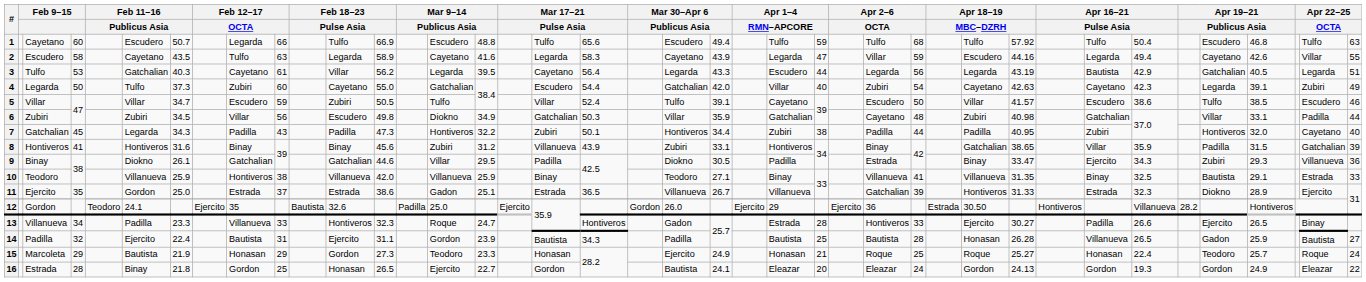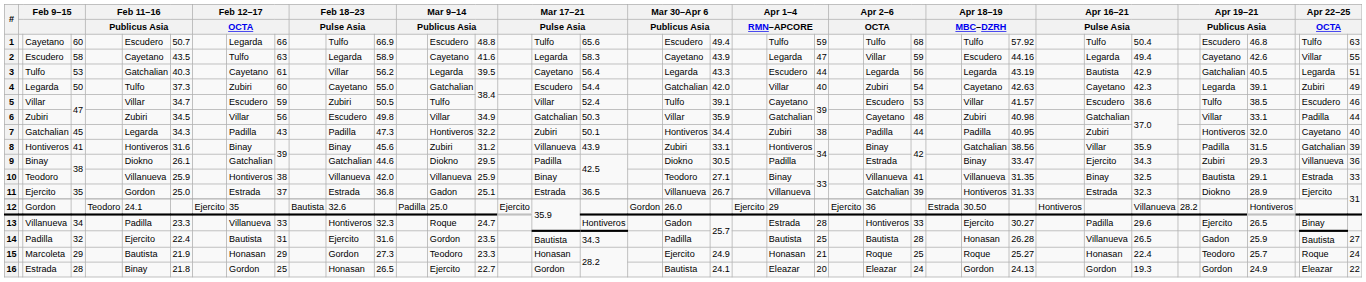 <table class="wikitable sortable" style="font-size:80%;">
 <tr>
 <th rowspan="2">#</th>
 <th colspan="3">Feb 9–15</th>
 <th colspan="3">Feb 11–16</th>
 <th colspan="3">Feb 12–17</th>
 <th colspan="3">Feb 18–23</th>
 <th colspan="3">Mar 9–14</th>
 <th colspan="3">Mar 17–21</th>
 <th colspan="3">Mar 30–Apr 6</th>
 <th colspan="3">Apr 1–4</th>
 <th colspan="3">Apr 2–6</th>
 <th colspan="3">Apr 18–19</th>
 <th colspan="3">Apr 16–21</th>
 <th colspan="3">Apr 19–21</th>
 <th colspan="3">Apr 22–25</th>
 </tr>
 <tr>
 <th colspan="3" data-sort-type="number"></th>
 <th colspan="3" data-sort-type="number">Publicus Asia</th>
 <th colspan="3" data-sort-type="number"><a href='#'>OCTA</a></th>
 <th colspan="3" data-sort-type="number">Pulse Asia</th>
 <th colspan="3" data-sort-type="number">Publicus Asia</th>
 <th colspan="3" data-sort-type="number">Pulse Asia</th>
 <th colspan="3" data-sort-type="number">Publicus Asia</th>
 <th colspan="3" data-sort-type="number"><a href='#'>RMN</a>–APCORE</th>
 <th colspan="3" data-sort-type="number">OCTA</th>
 <th colspan="3" data-sort-type="number"><a href='#'>MBC</a>–<a href='#'>DZRH</a></th>
 <th colspan="3" data-sort-type="number">Pulse Asia</th>
 <th colspan="3" data-sort-type="number">Publicus Asia</th>
 <th colspan="3" data-sort-type="number"><a href='#'>OCTA</a></th>
 </tr>
 <tr>
 <th>1</th>
 <td></td>
 <td>Cayetano</td>
 <td>60</td>
 <td></td>
 <td>Escudero</td>
 <td>50.7</td>
 <td></td>
 <td>Legarda</td>
 <td>66</td>
 <td></td>
 <td>Tulfo</td>
 <td>66.9</td>
 <td></td>
 <td>Escudero</td>
 <td>48.8</td>
 <td></td>
 <td>Tulfo</td>
 <td>65.6</td>
 <td></td>
 <td>Escudero</td>
 <td>49.4</td>
 <td></td>
 <td>Tulfo</td>
 <td>59</td>
 <td></td>
 <td>Tulfo</td>
 <td>68</td>
 <td></td>
 <td>Tulfo</td>
 <td>57.92</td>
 <td></td>
 <td>Tulfo</td>
 <td>50.4</td>
 <td></td>
 <td>Escudero</td>
 <td>46.8</td>
 <td></td>
 <td>Tulfo</td>
 <td>63</td>
 </tr>
 <tr>
 <th>2</th>
 <td></td>
 <td>Escudero</td>
 <td>58</td>
 <td></td>
 <td>Cayetano</td>
 <td>43.5</td>
 <td></td>
 <td>Tulfo</td>
 <td>63</td>
 <td></td>
 <td>Legarda</td>
 <td>58.9</td>
 <td></td>
 <td>Cayetano</td>
 <td>41.6</td>
 <td></td>
 <td>Legarda</td>
 <td>58.3</td>
 <td></td>
 <td>Cayetano</td>
 <td>43.9</td>
 <td></td>
 <td>Legarda</td>
 <td>47</td>
 <td></td>
 <td>Villar</td>
 <td>59</td>
 <td></td>
 <td>Escudero</td>
 <td>44.16</td>
 <td></td>
 <td>Legarda</td>
 <td>49.4</td>
 <td></td>
 <td>Cayetano</td>
 <td>42.6</td>
 <td></td>
 <td>Villar</td>
 <td>55</td>
 </tr>
 <tr>
 <th>3</th>
 <td></td>
 <td>Tulfo</td>
 <td>53</td>
 <td></td>
 <td>Gatchalian</td>
 <td>40.3</td>
 <td></td>
 <td>Cayetano</td>
 <td>61</td>
 <td></td>
 <td>Villar</td>
 <td>56.2</td>
 <td></td>
 <td>Legarda</td>
 <td>39.5</td>
 <td></td>
 <td>Cayetano</td>
 <td>56.4</td>
 <td></td>
 <td>Legarda</td>
 <td>43.3</td>
 <td></td>
 <td>Escudero</td>
 <td>44</td>
 <td></td>
 <td>Legarda</td>
 <td>56</td>
 <td></td>
 <td>Legarda</td>
 <td>43.19</td>
 <td></td>
 <td>Bautista</td>
 <td>42.9</td>
 <td></td>
 <td>Gatchalian</td>
 <td>40.5</td>
 <td></td>
 <td>Legarda</td>
 <td>51</td>
 </tr>
 <tr>
 <th>4</th>
 <td></td>
 <td>Legarda</td>
 <td>50</td>
 <td></td>
 <td>Tulfo</td>
 <td>37.3</td>
 <td></td>
 <td>Zubiri</td>
 <td>60</td>
 <td></td>
 <td>Cayetano</td>
 <td>55.0</td>
 <td></td>
 <td>Gatchalian</td>
 <td rowspan="2">38.4</td>
 <td></td>
 <td>Escudero</td>
 <td>54.4</td>
 <td></td>
 <td>Gatchalian</td>
 <td>42.0</td>
 <td></td>
 <td>Villar</td>
 <td>40</td>
 <td></td>
 <td>Zubiri</td>
 <td>54</td>
 <td></td>
 <td>Cayetano</td>
 <td>42.63</td>
 <td></td>
 <td>Cayetano</td>
 <td>42.3</td>
 <td></td>
 <td>Legarda</td>
 <td>39.1</td>
 <td></td>
 <td>Zubiri</td>
 <td>49</td>
 </tr>
 <tr>
 <th>5</th>
 <td></td>
 <td>Villar</td>
 <td rowspan="2">47</td>
 <td></td>
 <td>Villar</td>
 <td>34.7</td>
 <td></td>
 <td>Escudero</td>
 <td>59</td>
 <td></td>
 <td>Zubiri</td>
 <td>50.5</td>
 <td></td>
 <td>Tulfo</td>
 <td></td>
 <td>Villar</td>
 <td>52.4</td>
 <td></td>
 <td>Tulfo</td>
 <td>39.1</td>
 <td></td>
 <td>Cayetano</td>
 <td rowspan="2">39</td>
 <td></td>
 <td>Escudero</td>
-<td>50</td>
+<td>53</td>
 <td></td>
 <td>Villar</td>
 <td>41.57</td>
 <td></td>
 <td>Escudero</td>
 <td>38.6</td>
 <td></td>
 <td>Tulfo</td>
 <td>38.5</td>
 <td></td>
 <td>Escudero</td>
 <td>46</td>
 </tr>
 <tr>
 <th>6</th>
 <td></td>
 <td>Zubiri</td>
 <td></td>
 <td>Zubiri</td>
 <td>34.5</td>
 <td></td>
 <td>Villar</td>
 <td>56</td>
 <td></td>
 <td>Escudero</td>
 <td>49.8</td>
 <td></td>
-<td>Diokno</td>
+<td>Villar</td>
 <td>34.9</td>
 <td></td>
 <td>Gatchalian</td>
 <td>50.3</td>
 <td></td>
 <td>Villar</td>
 <td>35.9</td>
 <td></td>
 <td>Gatchalian</td>
 <td></td>
 <td>Cayetano</td>
 <td>48</td>
 <td></td>
 <td>Zubiri</td>
 <td>40.98</td>
 <td></td>
 <td>Gatchalian</td>
 <td rowspan="2">37.0</td>
 <td></td>
 <td>Villar</td>
 <td>33.1</td>
 <td></td>
 <td>Padilla</td>
 <td>44</td>
 </tr>
 <tr>
 <th>7</th>
 <td></td>
 <td>Gatchalian</td>
 <td>45</td>
 <td></td>
 <td>Legarda</td>
 <td>34.3</td>
 <td></td>
 <td>Padilla</td>
 <td>43</td>
 <td></td>
 <td>Padilla</td>
 <td>47.3</td>
 <td></td>
 <td>Hontiveros</td>
 <td>32.2</td>
 <td></td>
 <td>Zubiri</td>
 <td>50.1</td>
 <td></td>
 <td>Hontiveros</td>
 <td>34.4</td>
 <td></td>
 <td>Zubiri</td>
 <td>38</td>
 <td></td>
 <td>Padilla</td>
 <td>44</td>
 <td></td>
 <td>Padilla</td>
 <td>40.95</td>
 <td></td>
 <td>Zubiri</td>
 <td></td>
 <td>Hontiveros</td>
 <td>32.0</td>
 <td></td>
 <td>Cayetano</td>
 <td>40</td>
 </tr>
 <tr>
 <th>8</th>
 <td></td>
 <td>Hontiveros</td>
 <td>41</td>
 <td></td>
 <td>Hontiveros</td>
 <td>31.6</td>
 <td></td>
 <td>Binay</td>
 <td rowspan="2">39</td>
 <td></td>
 <td>Binay</td>
 <td>45.6</td>
 <td></td>
 <td>Zubiri</td>
 <td>31.2</td>
 <td></td>
 <td>Villanueva</td>
 <td>43.9</td>
 <td></td>
 <td>Zubiri</td>
 <td>33.1</td>
 <td></td>
 <td>Hontiveros</td>
 <td rowspan="2">34</td>
 <td></td>
 <td>Binay</td>
 <td rowspan="2">42</td>
 <td></td>
 <td>Gatchalian</td>
-<td>38.65</td>
+<td>38.56</td>
 <td></td>
 <td>Villar</td>
 <td>35.9</td>
 <td></td>
 <td>Padilla</td>
 <td>31.5</td>
 <td></td>
 <td>Gatchalian</td>
 <td>39</td>
 </tr>
 <tr>
 <th>9</th>
 <td></td>
 <td>Binay</td>
 <td rowspan="2">38</td>
 <td></td>
 <td>Diokno</td>
 <td>26.1</td>
 <td></td>
 <td>Gatchalian</td>
 <td></td>
 <td>Gatchalian</td>
 <td>44.6</td>
 <td></td>
-<td>Villar</td>
+<td>Diokno</td>
 <td>29.5</td>
 <td></td>
 <td>Padilla</td>
 <td rowspan="2">42.5</td>
 <td></td>
 <td>Diokno</td>
 <td>30.5</td>
 <td></td>
 <td>Padilla</td>
 <td></td>
 <td>Estrada</td>
 <td></td>
 <td>Binay</td>
 <td>33.47</td>
 <td></td>
 <td>Ejercito</td>
 <td>34.3</td>
 <td></td>
 <td>Zubiri</td>
 <td>29.3</td>
 <td></td>
 <td>Villanueva</td>
 <td>36</td>
 </tr>
 <tr>
 <th>10</th>
 <td></td>
 <td>Teodoro</td>
 <td></td>
 <td>Villanueva</td>
 <td>25.9</td>
 <td></td>
 <td>Hontiveros</td>
 <td>38</td>
 <td></td>
 <td>Villanueva</td>
 <td>42.0</td>
 <td></td>
 <td>Villanueva</td>
 <td>25.9</td>
 <td></td>
 <td>Binay</td>
 <td></td>
 <td>Teodoro</td>
 <td>27.1</td>
 <td></td>
 <td>Binay</td>
 <td rowspan="2">33</td>
 <td></td>
 <td>Villanueva</td>
 <td>41</td>
 <td></td>
 <td>Villanueva</td>
 <td>31.35</td>
 <td></td>
 <td>Binay</td>
 <td>32.5</td>
 <td></td>
 <td>Bautista</td>
 <td>29.1</td>
 <td></td>
 <td>Estrada</td>
 <td>33</td>
 </tr>
 <tr>
 <th>11</th>
 <td></td>
 <td>Ejercito</td>
 <td rowspan="2">35</td>
 <td></td>
 <td>Gordon</td>
 <td>25.0</td>
 <td></td>
 <td>Estrada</td>
 <td>37</td>
 <td></td>
 <td>Estrada</td>
-<td>38.6</td>
+<td>36.8</td>
 <td></td>
 <td>Gadon</td>
 <td>25.1</td>
 <td></td>
 <td>Estrada</td>
 <td>36.5</td>
 <td></td>
 <td>Villanueva</td>
 <td>26.7</td>
 <td></td>
 <td>Villanueva</td>
 <td></td>
 <td>Gatchalian</td>
 <td>39</td>
 <td></td>
 <td>Hontiveros</td>
 <td>31.33</td>
 <td></td>
 <td>Estrada</td>
 <td rowspan="2">32.3</td>
 <td></td>
 <td>Diokno</td>
 <td>28.9</td>
 <td></td>
 <td>Ejercito</td>
 <td rowspan="3">31</td>
 </tr>
 <tr>
 </tr>
 <tr style="border-bottom:3px solid black">
 <th>12</th>
 <td></td>
 <td>Gordon</td>
 <td></td>
 <td>Teodoro</td>
 <td>24.1</td>
 <td></td>
 <td>Ejercito</td>
 <td>35</td>
 <td></td>
 <td>Bautista</td>
 <td>32.6</td>
 <td></td>
 <td>Padilla</td>
 <td>25.0</td>
 <td></td>
 <td style="border-bottom:3px solid #c0c0c0;">Ejercito</td>
 <td style="border-bottom:3px solid black;" rowspan="2">35.9</td>
 <td></td>
 <td>Gordon</td>
 <td>26.0</td>
 <td></td>
 <td>Ejercito</td>
 <td>29</td>
 <td></td>
 <td>Ejercito</td>
 <td>36</td>
 <td></td>
 <td>Estrada</td>
 <td>30.50</td>
 <td></td>
 <td>Hontiveros</td>
 <td></td>
 <td>Villanueva</td>
 <td>28.2</td>
 <td></td>
 <td style="border-bottom:3px solid #c0c0c0;">Hontiveros</td>
 </tr>
 <tr>
 <th>13</th>
 <td></td>
 <td>Villanueva</td>
 <td>34</td>
 <td></td>
 <td>Padilla</td>
 <td>23.3</td>
 <td></td>
 <td>Villanueva</td>
 <td>33</td>
 <td></td>
 <td>Hontiveros</td>
 <td>32.3</td>
 <td></td>
 <td>Roque</td>
 <td>24.7</td>
 <td></td>
 <td style="border-bottom:3px solid black">Hontiveros</td>
 <td></td>
 <td>Gadon</td>
 <td rowspan="2">25.7</td>
 <td></td>
 <td>Estrada</td>
 <td>28</td>
 <td></td>
 <td>Hontiveros</td>
 <td>33</td>
 <td></td>
 <td>Ejercito</td>
 <td>30.27</td>
 <td></td>
 <td>Padilla</td>
-<td>26.6</td>
+<td>29.6</td>
 <td></td>
 <td>Ejercito</td>
 <td>26.5</td>
 <td></td>
 <td style="border-bottom:3px solid black">Binay</td>
 </tr>
 <tr>
 <th>14</th>
 <td></td>
 <td>Padilla</td>
 <td>32</td>
 <td></td>
 <td>Ejercito</td>
 <td>22.4</td>
 <td></td>
 <td>Bautista</td>
 <td>31</td>
 <td></td>
 <td>Ejercito</td>
-<td>31.1</td>
+<td>31.6</td>
 <td></td>
 <td>Gordon</td>
-<td>23.9</td>
+<td>23.5</td>
 <td></td>
 <td>Bautista</td>
 <td>34.3</td>
 <td></td>
 <td>Padilla</td>
 <td></td>
 <td>Bautista</td>
 <td>25</td>
 <td></td>
 <td>Bautista</td>
 <td>28</td>
 <td></td>
 <td>Honasan</td>
 <td>26.28</td>
 <td></td>
 <td>Villanueva</td>
 <td>26.5</td>
 <td></td>
 <td>Gadon</td>
 <td>25.9</td>
 <td></td>
 <td>Bautista</td>
 <td>27</td>
 </tr>
 <tr>
 <th>15</th>
 <td></td>
 <td>Marcoleta</td>
 <td>29</td>
 <td></td>
 <td>Bautista</td>
 <td>21.9</td>
 <td></td>
 <td>Honasan</td>
 <td>29</td>
 <td></td>
 <td>Gordon</td>
 <td>27.3</td>
 <td></td>
 <td>Teodoro</td>
 <td>23.3</td>
 <td></td>
 <td>Honasan</td>
 <td rowspan="2">28.2</td>
 <td></td>
 <td>Ejercito</td>
 <td>24.9</td>
 <td></td>
 <td>Honasan</td>
 <td>21</td>
 <td></td>
 <td>Roque</td>
 <td>25</td>
 <td></td>
 <td>Roque</td>
 <td>25.27</td>
 <td></td>
 <td>Honasan</td>
 <td>22.4</td>
 <td></td>
 <td>Teodoro</td>
 <td>25.7</td>
 <td></td>
 <td>Roque</td>
 <td>24</td>
 </tr>
 <tr>
 <th>16</th>
 <td></td>
 <td>Estrada</td>
 <td>28</td>
 <td></td>
 <td>Binay</td>
 <td>21.8</td>
 <td></td>
 <td>Gordon</td>
 <td>25</td>
 <td></td>
 <td>Honasan</td>
 <td>26.5</td>
 <td></td>
 <td>Ejercito</td>
 <td>22.7</td>
 <td></td>
 <td>Gordon</td>
 <td></td>
 <td>Bautista</td>
 <td>24.1</td>
 <td></td>
 <td>Eleazar</td>
 <td>20</td>
 <td></td>
 <td>Eleazar</td>
 <td>24</td>
 <td></td>
 <td>Gordon</td>
 <td>24.13</td>
 <td></td>
 <td>Gordon</td>
 <td>19.3</td>
 <td></td>
 <td>Gordon</td>
 <td>24.9</td>
 <td></td>
 <td>Eleazar</td>
 <td>22</td>
 </tr>
 </table>
